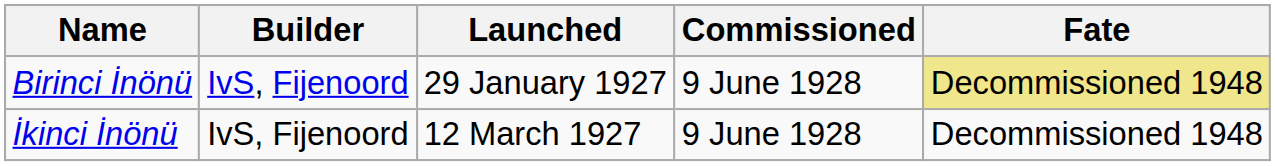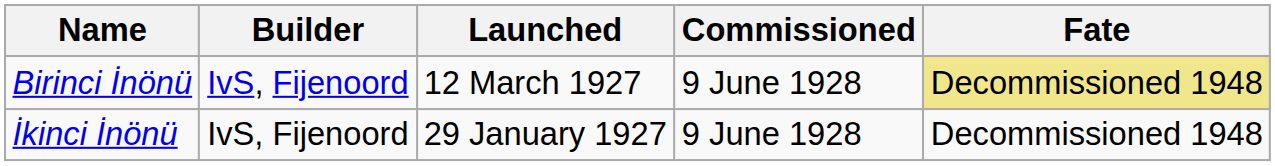 <table class="wikitable">
 <tr>
 <th>Name</th>
 <th>Builder</th>
 <th>Launched</th>
 <th>Commissioned</th>
 <th>Fate</th>
 </tr>
 <tr>
 <td><em><a href='#'>Birinci İnönü</a></em></td>
 <td> <a href='#'>IvS</a>, <a href='#'>Fijenoord</a></td>
-<td>29 January 1927</td>
+<td>12 March 1927</td>
 <td>9 June 1928</td>
 <td style="background: khaki;">Decommissioned 1948</td>
 </tr>
 <tr>
 <td><em><a href='#'>İkinci İnönü</a></em></td>
 <td> IvS, Fijenoord</td>
-<td>12 March 1927</td>
+<td>29 January 1927</td>
 <td>9 June 1928</td>
 <td>Decommissioned 1948</td>
 </tr>
 </table>
